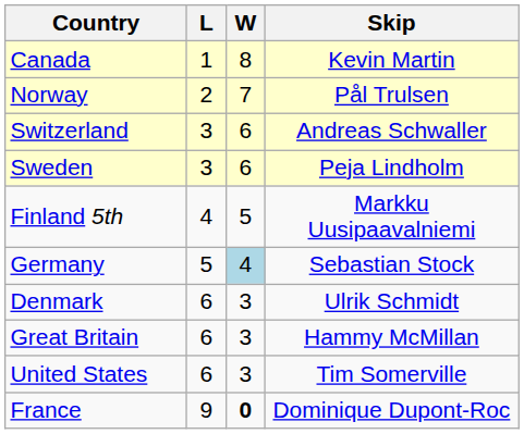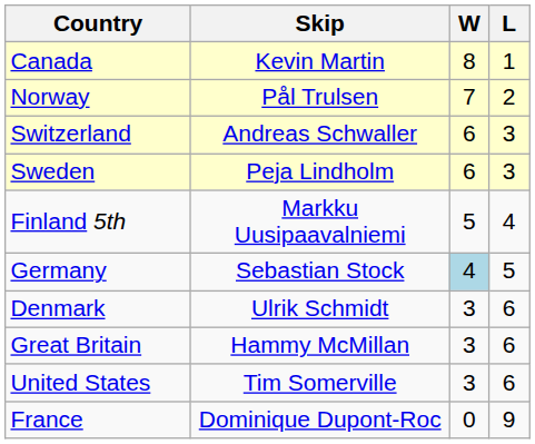 <table class="wikitable">
 <tr>
 <th bgcolor="#efefef" width="120">Country</th>
+<th bgcolor="#efefef" width="170">Skip</th>
+<th bgcolor="#efefef" width="20">W</th>
 <th bgcolor="#efefef" width="20">L</th>
-<th bgcolor="#efefef" width="20">W</th>
-<th bgcolor="#efefef" width="170">Skip</th>
 </tr>
 <tr align=center bgcolor="#ffffcc">
 <td align=left> <a href='#'>Canada</a></td>
+<td><a href='#'>Kevin Martin</a></td>
+<td>8</td>
 <td>1</td>
-<td>8</td>
-<td><a href='#'>Kevin Martin</a></td>
 </tr>
 <tr align=center bgcolor="#ffffcc">
 <td align=left> <a href='#'>Norway</a></td>
+<td><a href='#'>Pål Trulsen</a></td>
+<td>7</td>
 <td>2</td>
-<td>7</td>
-<td><a href='#'>Pål Trulsen</a></td>
 </tr>
 <tr align=center bgcolor="#ffffcc">
 <td align=left> <a href='#'>Switzerland</a></td>
+<td><a href='#'>Andreas Schwaller</a></td>
+<td>6</td>
 <td>3</td>
-<td>6</td>
-<td><a href='#'>Andreas Schwaller</a></td>
 </tr>
 <tr align=center bgcolor="#ffffcc">
 <td align=left> <a href='#'>Sweden</a></td>
+<td><a href='#'>Peja Lindholm</a></td>
+<td>6</td>
 <td>3</td>
-<td>6</td>
-<td><a href='#'>Peja Lindholm</a></td>
 </tr>
 <tr align=center>
 <td align=left> <a href='#'>Finland</a> <em>5th</em></td>
+<td><a href='#'>Markku Uusipaavalniemi</a></td>
+<td>5</td>
 <td>4</td>
-<td>5</td>
-<td><a href='#'>Markku Uusipaavalniemi</a></td>
 </tr>
 <tr align=center>
 <td align=left> <a href='#'>Germany</a></td>
+<td><a href='#'>Sebastian Stock</a></td>
+<td style="background: lightblue;">4</td>
 <td>5</td>
-<td style="background: lightblue;">4</td>
-<td><a href='#'>Sebastian Stock</a></td>
 </tr>
 <tr align=center>
 <td align=left> <a href='#'>Denmark</a></td>
+<td><a href='#'>Ulrik Schmidt</a></td>
+<td>3</td>
 <td>6</td>
-<td>3</td>
-<td><a href='#'>Ulrik Schmidt</a></td>
 </tr>
 <tr align=center>
 <td align=left> <a href='#'>Great Britain</a></td>
+<td><a href='#'>Hammy McMillan</a></td>
+<td>3</td>
 <td>6</td>
-<td>3</td>
-<td><a href='#'>Hammy McMillan</a></td>
 </tr>
 <tr align=center>
 <td align=left> <a href='#'>United States</a></td>
+<td><a href='#'>Tim Somerville</a></td>
+<td>3</td>
 <td>6</td>
-<td>3</td>
-<td><a href='#'>Tim Somerville</a></td>
 </tr>
 <tr align=center>
 <td align=left> <a href='#'>France</a></td>
+<td><a href='#'>Dominique Dupont-Roc</a></td>
+<td>0</td>
 <td>9</td>
-<td><strong>0</strong></td>
-<td><a href='#'>Dominique Dupont-Roc</a></td>
 </tr>
 </table>
